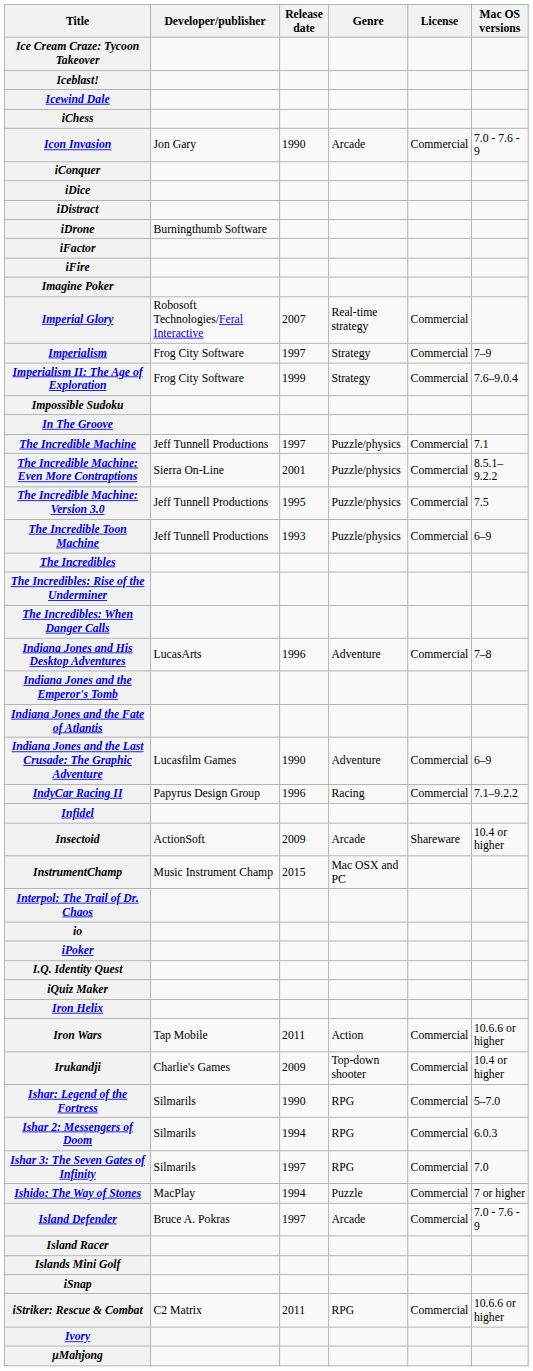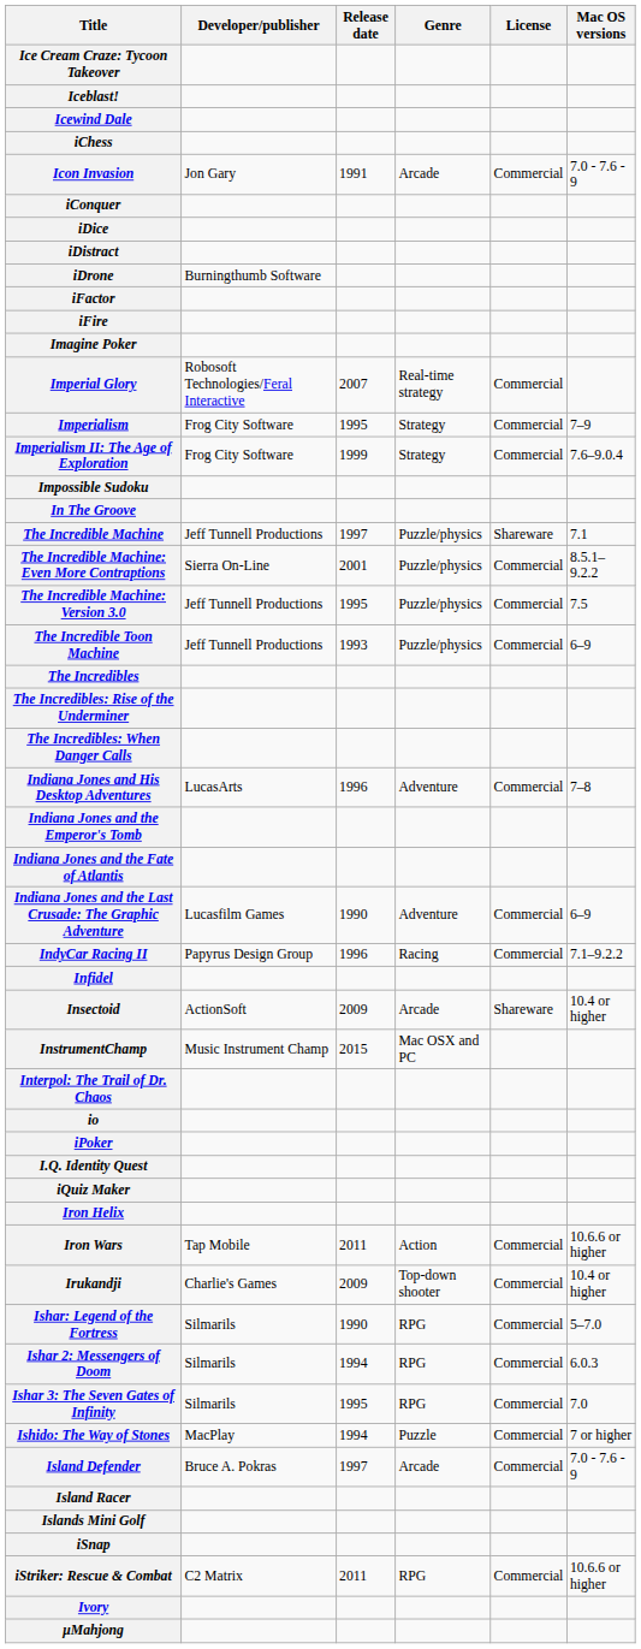 <table class="wikitable sortable" style="font-size: 85%; text-align: left;">
 <tr style="background: #ececec">
 <th>Title</th>
 <th>Developer/publisher</th>
 <th>Release date</th>
 <th>Genre</th>
 <th>License</th>
 <th>Mac OS versions</th>
 </tr>
 <tr>
 <th><em>Ice Cream Craze: Tycoon Takeover</em></th>
 <td></td>
 <td></td>
 <td></td>
 <td></td>
 <td></td>
 </tr>
 <tr>
 <th><em>Iceblast!</em></th>
 <td></td>
 <td></td>
 <td></td>
 <td></td>
 <td></td>
 </tr>
 <tr>
 <th><em><a href='#'>Icewind Dale</a></em></th>
 <td></td>
 <td></td>
 <td></td>
 <td></td>
 <td></td>
 </tr>
 <tr>
 <th><em>iChess</em></th>
 <td></td>
 <td></td>
 <td></td>
 <td></td>
 <td></td>
 </tr>
 <tr>
 <th><em><a href='#'>Icon Invasion</a></em></th>
 <td>Jon Gary</td>
-<td>1990</td>
+<td>1991</td>
 <td>Arcade</td>
 <td>Commercial</td>
 <td>7.0 - 7.6 - 9</td>
 </tr>
 <tr>
 <th><em>iConquer</em></th>
 <td></td>
 <td></td>
 <td></td>
 <td></td>
 <td></td>
 </tr>
 <tr>
 <th><em>iDice</em></th>
 <td></td>
 <td></td>
 <td></td>
 <td></td>
 <td></td>
 </tr>
 <tr>
 <th><em>iDistract</em></th>
 <td></td>
 <td></td>
 <td></td>
 <td></td>
 <td></td>
 </tr>
 <tr>
 <th><em>iDrone</em></th>
 <td>Burningthumb Software</td>
 <td></td>
 <td></td>
 <td></td>
 <td></td>
 </tr>
 <tr>
 <th><em>iFactor</em></th>
 <td></td>
 <td></td>
 <td></td>
 <td></td>
 <td></td>
 </tr>
 <tr>
 <th><em>iFire</em></th>
 <td></td>
 <td></td>
 <td></td>
 <td></td>
 <td></td>
 </tr>
 <tr>
 <th><em>Imagine Poker</em></th>
 <td></td>
 <td></td>
 <td></td>
 <td></td>
 <td></td>
 </tr>
 <tr>
 <th><em><a href='#'>Imperial Glory</a></em></th>
 <td>Robosoft Technologies/<a href='#'>Feral Interactive</a></td>
 <td>2007</td>
 <td>Real-time strategy</td>
 <td>Commercial</td>
 <td></td>
 </tr>
 <tr>
 <th><em><a href='#'>Imperialism</a></em></th>
 <td>Frog City Software</td>
-<td>1997</td>
+<td>1995</td>
 <td>Strategy</td>
 <td>Commercial</td>
 <td>7–9</td>
 </tr>
 <tr>
 <th><em><a href='#'>Imperialism II: The Age of Exploration</a></em></th>
 <td>Frog City Software</td>
 <td>1999</td>
 <td>Strategy</td>
 <td>Commercial</td>
 <td>7.6–9.0.4</td>
 </tr>
 <tr>
 <th><em>Impossible Sudoku</em></th>
 <td></td>
 <td></td>
 <td></td>
 <td></td>
 <td></td>
 </tr>
 <tr>
 <th><em><a href='#'>In The Groove</a></em></th>
 <td></td>
 <td></td>
 <td></td>
 <td></td>
 <td></td>
 </tr>
 <tr>
 <th><em><a href='#'>The Incredible Machine</a></em></th>
 <td>Jeff Tunnell Productions</td>
 <td>1997</td>
 <td>Puzzle/physics</td>
-<td>Commercial</td>
+<td>Shareware</td>
 <td>7.1</td>
 </tr>
 <tr>
 <th><em><a href='#'>The Incredible Machine: Even More Contraptions</a></em></th>
 <td>Sierra On-Line</td>
 <td>2001</td>
 <td>Puzzle/physics</td>
 <td>Commercial</td>
 <td>8.5.1–9.2.2</td>
 </tr>
 <tr>
 <th><em><a href='#'>The Incredible Machine: Version 3.0</a></em></th>
 <td>Jeff Tunnell Productions</td>
 <td>1995</td>
 <td>Puzzle/physics</td>
 <td>Commercial</td>
 <td>7.5</td>
 </tr>
 <tr>
 <th><em><a href='#'>The Incredible Toon Machine</a></em></th>
 <td>Jeff Tunnell Productions</td>
 <td>1993</td>
 <td>Puzzle/physics</td>
 <td>Commercial</td>
 <td>6–9</td>
 </tr>
 <tr>
 <th><em><a href='#'>The Incredibles</a></em></th>
 <td></td>
 <td></td>
 <td></td>
 <td></td>
 <td></td>
 </tr>
 <tr>
 <th><em><a href='#'>The Incredibles: Rise of the Underminer</a></em></th>
 <td></td>
 <td></td>
 <td></td>
 <td></td>
 <td></td>
 </tr>
 <tr>
 <th><em><a href='#'>The Incredibles: When Danger Calls</a></em></th>
 <td></td>
 <td></td>
 <td></td>
 <td></td>
 <td></td>
 </tr>
 <tr>
 <th><em><a href='#'>Indiana Jones and His Desktop Adventures</a></em></th>
 <td>LucasArts</td>
 <td>1996</td>
 <td>Adventure</td>
 <td>Commercial</td>
 <td>7–8</td>
 </tr>
 <tr>
 <th><em><a href='#'>Indiana Jones and the Emperor's Tomb</a></em></th>
 <td></td>
 <td></td>
 <td></td>
 <td></td>
 <td></td>
 </tr>
 <tr>
 <th><em><a href='#'>Indiana Jones and the Fate of Atlantis</a></em></th>
 <td></td>
 <td></td>
 <td></td>
 <td></td>
 <td></td>
 </tr>
 <tr>
 <th><em><a href='#'>Indiana Jones and the Last Crusade: The Graphic Adventure</a></em></th>
 <td>Lucasfilm Games</td>
 <td>1990</td>
 <td>Adventure</td>
 <td>Commercial</td>
 <td>6–9</td>
 </tr>
 <tr>
 <th><em><a href='#'>IndyCar Racing II</a></em></th>
 <td>Papyrus Design Group</td>
 <td>1996</td>
 <td>Racing</td>
 <td>Commercial</td>
 <td>7.1–9.2.2</td>
 </tr>
 <tr>
 <th><em><a href='#'>Infidel</a></em></th>
 <td></td>
 <td></td>
 <td></td>
 <td></td>
 <td></td>
 </tr>
 <tr>
 <th><em>Insectoid</em></th>
 <td>ActionSoft</td>
 <td>2009</td>
 <td>Arcade</td>
 <td>Shareware</td>
 <td>10.4 or higher</td>
 </tr>
 <tr>
 <th><em>InstrumentChamp</em></th>
 <td>Music Instrument Champ</td>
 <td>2015</td>
 <td>Mac OSX and PC</td>
 <td></td>
 <td></td>
 </tr>
 <tr>
 <th><em><a href='#'>Interpol: The Trail of Dr. Chaos</a></em></th>
 <td></td>
 <td></td>
 <td></td>
 <td></td>
 <td></td>
 </tr>
 <tr>
 <th><em>io</em></th>
 <td></td>
 <td></td>
 <td></td>
 <td></td>
 <td></td>
 </tr>
 <tr>
 <th><em><a href='#'>iPoker</a></em></th>
 <td></td>
 <td></td>
 <td></td>
 <td></td>
 <td></td>
 </tr>
 <tr>
 <th><em>I.Q. Identity Quest</em></th>
 <td></td>
 <td></td>
 <td></td>
 <td></td>
 <td></td>
 </tr>
 <tr>
 <th><em>iQuiz Maker</em></th>
 <td></td>
 <td></td>
 <td></td>
 <td></td>
 <td></td>
 </tr>
 <tr>
 <th><em><a href='#'>Iron Helix</a></em></th>
 <td></td>
 <td></td>
 <td></td>
 <td></td>
 <td></td>
 </tr>
 <tr>
 <th><em>Iron Wars</em></th>
 <td>Tap Mobile</td>
 <td>2011</td>
 <td>Action</td>
 <td>Commercial</td>
 <td>10.6.6 or higher</td>
 </tr>
 <tr>
 <th><em>Irukandji</em></th>
 <td>Charlie's Games</td>
 <td>2009</td>
 <td>Top-down shooter</td>
 <td>Commercial</td>
 <td>10.4 or higher</td>
 </tr>
 <tr>
 <th><em><a href='#'>Ishar: Legend of the Fortress</a></em></th>
 <td>Silmarils</td>
 <td>1990</td>
 <td>RPG</td>
 <td>Commercial</td>
 <td>5–7.0</td>
 </tr>
 <tr>
 <th><em><a href='#'>Ishar 2: Messengers of Doom</a></em></th>
 <td>Silmarils</td>
 <td>1994</td>
 <td>RPG</td>
 <td>Commercial</td>
 <td>6.0.3</td>
 </tr>
 <tr>
 <th><em><a href='#'>Ishar 3: The Seven Gates of Infinity</a></em></th>
 <td>Silmarils</td>
-<td>1997</td>
+<td>1995</td>
 <td>RPG</td>
 <td>Commercial</td>
 <td>7.0</td>
 </tr>
 <tr>
 <th><em><a href='#'>Ishido: The Way of Stones</a></em></th>
 <td>MacPlay</td>
 <td>1994</td>
 <td>Puzzle</td>
 <td>Commercial</td>
 <td>7 or higher</td>
 </tr>
 <tr>
 <th><em><a href='#'>Island Defender</a></em></th>
 <td>Bruce A. Pokras</td>
 <td>1997</td>
 <td>Arcade</td>
 <td>Commercial</td>
 <td>7.0 - 7.6 - 9</td>
 </tr>
 <tr>
 <th><em>Island Racer</em></th>
 <td></td>
 <td></td>
 <td></td>
 <td></td>
 <td></td>
 </tr>
 <tr>
 <th><em>Islands Mini Golf</em></th>
 <td></td>
 <td></td>
 <td></td>
 <td></td>
 <td></td>
 </tr>
 <tr>
 <th><em>iSnap</em></th>
 <td></td>
 <td></td>
 <td></td>
 <td></td>
 <td></td>
 </tr>
 <tr>
 <th><em>iStriker: Rescue & Combat</em></th>
 <td>C2 Matrix</td>
 <td>2011</td>
 <td>RPG</td>
 <td>Commercial</td>
 <td>10.6.6 or higher</td>
 </tr>
 <tr>
 <th><em><a href='#'>Ivory</a></em></th>
 <td></td>
 <td></td>
 <td></td>
 <td></td>
 <td></td>
 </tr>
 <tr>
 <th><em>μMahjong</em></th>
 <td></td>
 <td></td>
 <td></td>
 <td></td>
 <td></td>
 </tr>
 </table>
